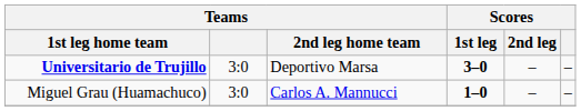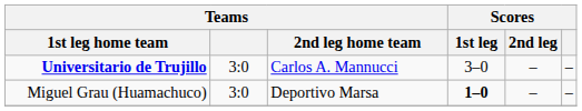 <table class="wikitable" style="text-align: center;">
 <tr>
 <th colspan=3>Teams</th>
 <th colspan=3>Scores</th>
 </tr>
 <tr>
 <th width="200">1st leg home team</th>
 <th width="50"></th>
 <th width="175">2nd leg home team</th>
 <th width="50">1st leg</th>
 <th width="50">2nd leg</th>
 <th></th>
 </tr>
 <tr>
 <td align=right><strong><a href='#'>Universitario de Trujillo</a></strong></td>
 <td>3:0</td>
-<td align=left>Deportivo Marsa</td>
-<td><strong>3–0</strong></td>
+<td align=left><a href='#'>Carlos A. Mannucci</a></td>
+<td>3–0</td>
 <td>–</td>
 <td>–</td>
 </tr>
 <tr>
 <td align=right>Miguel Grau (Huamachuco)</td>
 <td>3:0</td>
-<td align=left><a href='#'>Carlos A. Mannucci</a></td>
+<td align=left>Deportivo Marsa</td>
 <td><strong>1–0</strong></td>
 <td>–</td>
 <td>–</td>
 </tr>
 <tr>
 </tr>
 </table>
